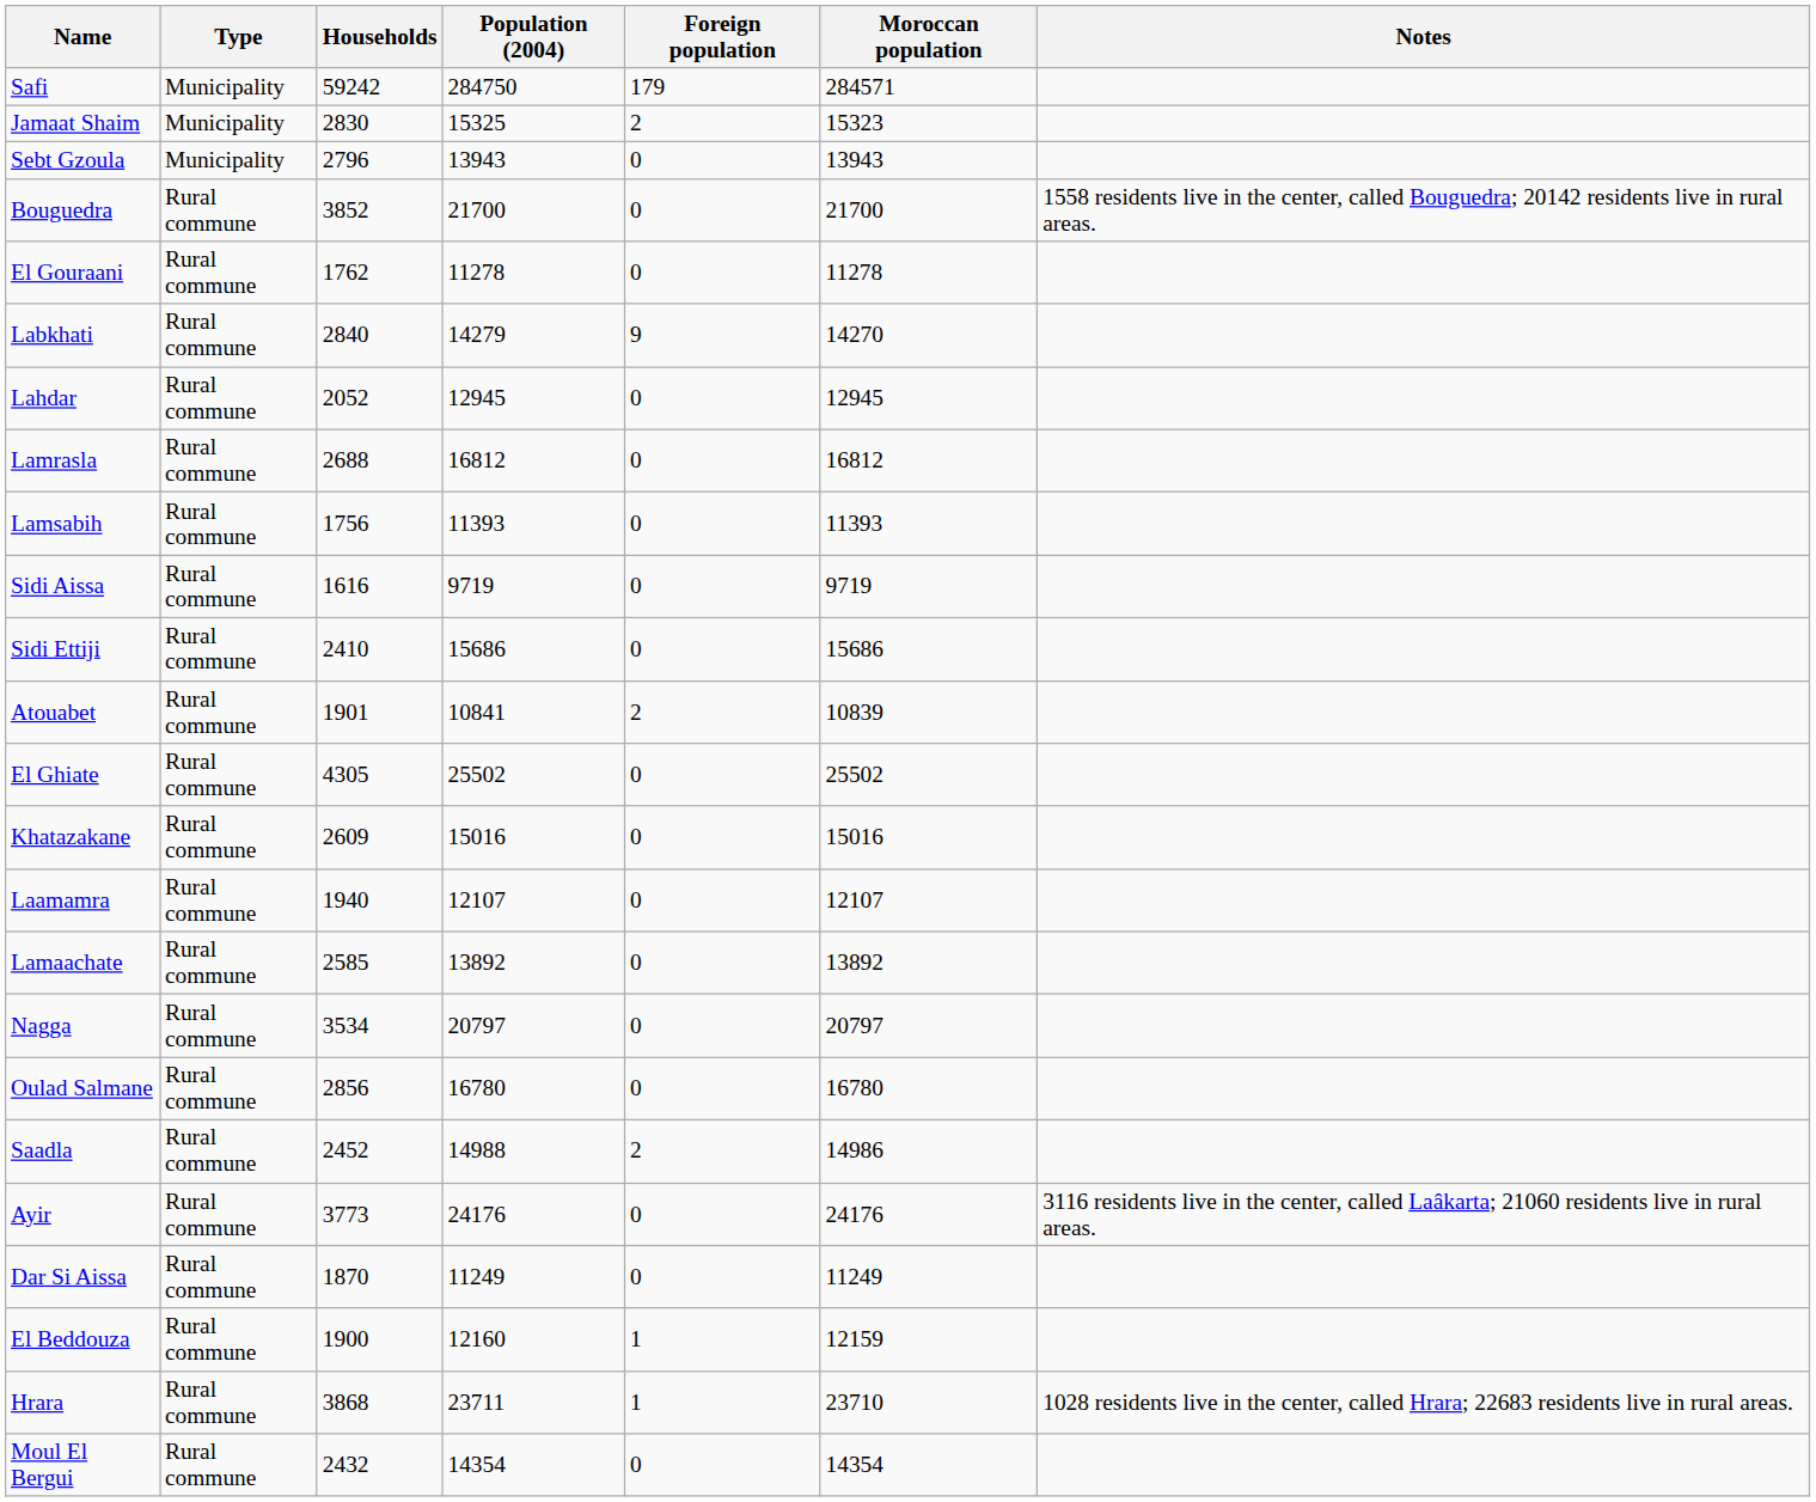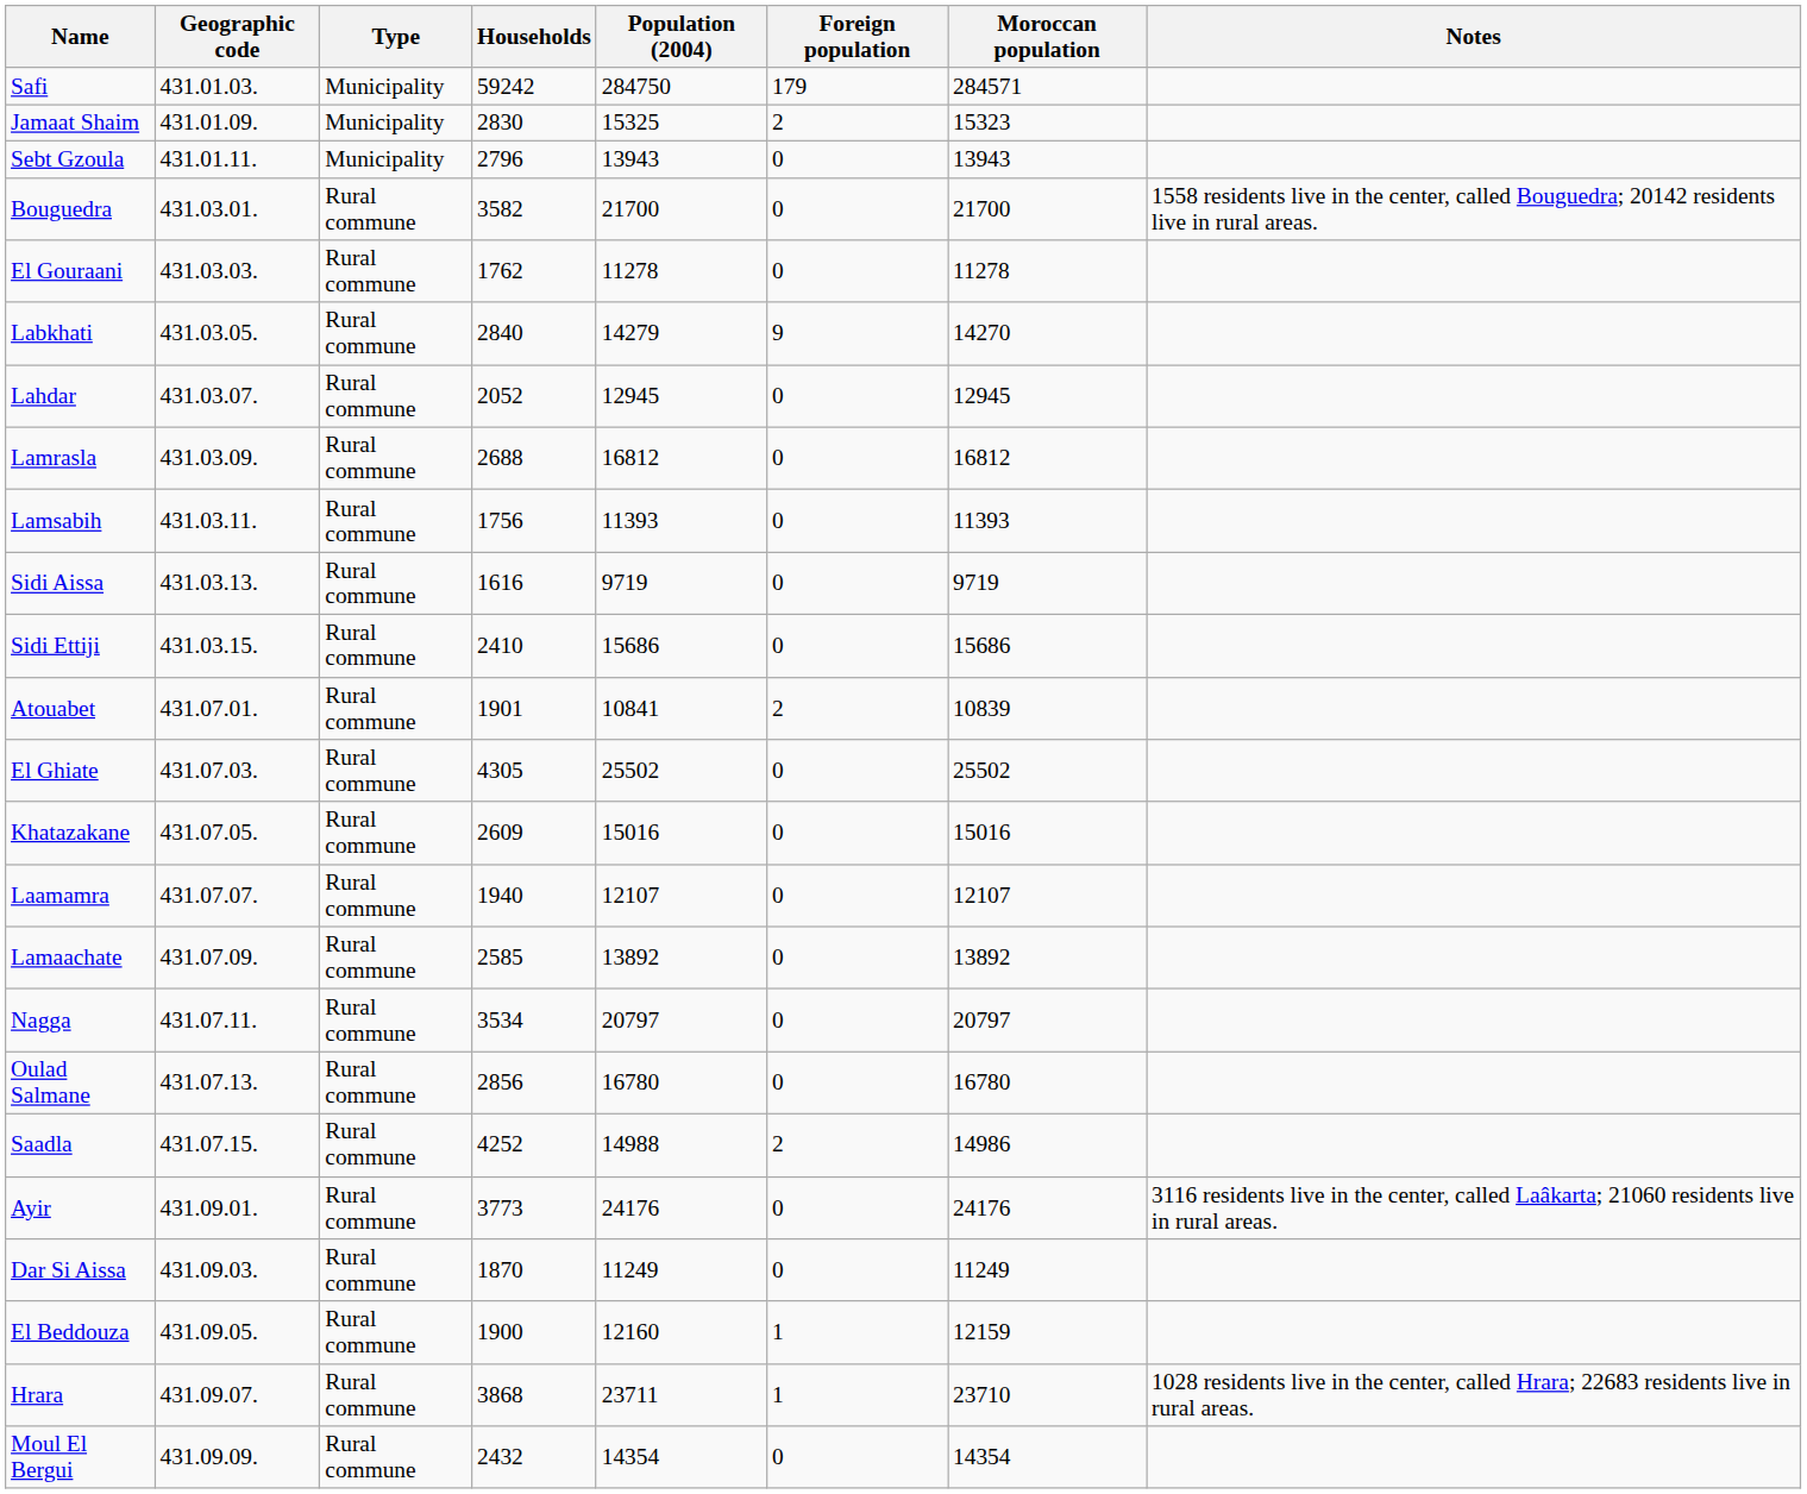 <table class="wikitable sortable">
 <tr>
 <th>Name</th>
+<th>Geographic code</th>
 <th>Type</th>
 <th>Households</th>
 <th>Population (2004)</th>
 <th>Foreign population</th>
 <th>Moroccan population</th>
 <th>Notes</th>
 </tr>
 <tr>
 <td><a href='#'>Safi</a></td>
+<td>431.01.03.</td>
 <td>Municipality</td>
 <td>59242</td>
 <td>284750</td>
 <td>179</td>
 <td>284571</td>
 <td></td>
 </tr>
 <tr>
 <td><a href='#'>Jamaat Shaim</a></td>
+<td>431.01.09.</td>
 <td>Municipality</td>
 <td>2830</td>
 <td>15325</td>
 <td>2</td>
 <td>15323</td>
 <td></td>
 </tr>
 <tr>
 <td><a href='#'>Sebt Gzoula</a></td>
+<td>431.01.11.</td>
 <td>Municipality</td>
 <td>2796</td>
 <td>13943</td>
 <td>0</td>
 <td>13943</td>
 <td></td>
 </tr>
 <tr>
 <td><a href='#'>Bouguedra</a></td>
+<td>431.03.01.</td>
 <td>Rural commune</td>
-<td>3852</td>
+<td>3582</td>
 <td>21700</td>
 <td>0</td>
 <td>21700</td>
 <td>1558 residents live in the center, called <a href='#'>Bouguedra</a>; 20142 residents live in rural areas.</td>
 </tr>
 <tr>
 <td><a href='#'>El Gouraani</a></td>
+<td>431.03.03.</td>
 <td>Rural commune</td>
 <td>1762</td>
 <td>11278</td>
 <td>0</td>
 <td>11278</td>
 <td></td>
 </tr>
 <tr>
 <td><a href='#'>Labkhati</a></td>
+<td>431.03.05.</td>
 <td>Rural commune</td>
 <td>2840</td>
 <td>14279</td>
 <td>9</td>
 <td>14270</td>
 <td></td>
 </tr>
 <tr>
 <td><a href='#'>Lahdar</a></td>
+<td>431.03.07.</td>
 <td>Rural commune</td>
 <td>2052</td>
 <td>12945</td>
 <td>0</td>
 <td>12945</td>
 <td></td>
 </tr>
 <tr>
 <td><a href='#'>Lamrasla</a></td>
+<td>431.03.09.</td>
 <td>Rural commune</td>
 <td>2688</td>
 <td>16812</td>
 <td>0</td>
 <td>16812</td>
 <td></td>
 </tr>
 <tr>
 <td><a href='#'>Lamsabih</a></td>
+<td>431.03.11.</td>
 <td>Rural commune</td>
 <td>1756</td>
 <td>11393</td>
 <td>0</td>
 <td>11393</td>
 <td></td>
 </tr>
 <tr>
 <td><a href='#'>Sidi Aissa</a></td>
+<td>431.03.13.</td>
 <td>Rural commune</td>
 <td>1616</td>
 <td>9719</td>
 <td>0</td>
 <td>9719</td>
 <td></td>
 </tr>
 <tr>
 <td><a href='#'>Sidi Ettiji</a></td>
+<td>431.03.15.</td>
 <td>Rural commune</td>
 <td>2410</td>
 <td>15686</td>
 <td>0</td>
 <td>15686</td>
 <td></td>
 </tr>
 <tr>
 <td><a href='#'>Atouabet</a></td>
+<td>431.07.01.</td>
 <td>Rural commune</td>
 <td>1901</td>
 <td>10841</td>
 <td>2</td>
 <td>10839</td>
 <td></td>
 </tr>
 <tr>
 <td><a href='#'>El Ghiate</a></td>
+<td>431.07.03.</td>
 <td>Rural commune</td>
 <td>4305</td>
 <td>25502</td>
 <td>0</td>
 <td>25502</td>
 <td></td>
 </tr>
 <tr>
 <td><a href='#'>Khatazakane</a></td>
+<td>431.07.05.</td>
 <td>Rural commune</td>
 <td>2609</td>
 <td>15016</td>
 <td>0</td>
 <td>15016</td>
 <td></td>
 </tr>
 <tr>
 <td><a href='#'>Laamamra</a></td>
+<td>431.07.07.</td>
 <td>Rural commune</td>
 <td>1940</td>
 <td>12107</td>
 <td>0</td>
 <td>12107</td>
 <td></td>
 </tr>
 <tr>
 <td><a href='#'>Lamaachate</a></td>
+<td>431.07.09.</td>
 <td>Rural commune</td>
 <td>2585</td>
 <td>13892</td>
 <td>0</td>
 <td>13892</td>
 <td></td>
 </tr>
 <tr>
 <td><a href='#'>Nagga</a></td>
+<td>431.07.11.</td>
 <td>Rural commune</td>
 <td>3534</td>
 <td>20797</td>
 <td>0</td>
 <td>20797</td>
 <td></td>
 </tr>
 <tr>
 <td><a href='#'>Oulad Salmane</a></td>
+<td>431.07.13.</td>
 <td>Rural commune</td>
 <td>2856</td>
 <td>16780</td>
 <td>0</td>
 <td>16780</td>
 <td></td>
 </tr>
 <tr>
 <td><a href='#'>Saadla</a></td>
+<td>431.07.15.</td>
 <td>Rural commune</td>
-<td>2452</td>
+<td>4252</td>
 <td>14988</td>
 <td>2</td>
 <td>14986</td>
 <td></td>
 </tr>
 <tr>
 <td><a href='#'>Ayir</a></td>
+<td>431.09.01.</td>
 <td>Rural commune</td>
 <td>3773</td>
 <td>24176</td>
 <td>0</td>
 <td>24176</td>
 <td>3116 residents live in the center, called <a href='#'>Laâkarta</a>; 21060 residents live in rural areas.</td>
 </tr>
 <tr>
 <td><a href='#'>Dar Si Aissa</a></td>
+<td>431.09.03.</td>
 <td>Rural commune</td>
 <td>1870</td>
 <td>11249</td>
 <td>0</td>
 <td>11249</td>
 <td></td>
 </tr>
 <tr>
 <td><a href='#'>El Beddouza</a></td>
+<td>431.09.05.</td>
 <td>Rural commune</td>
 <td>1900</td>
 <td>12160</td>
 <td>1</td>
 <td>12159</td>
 <td></td>
 </tr>
 <tr>
 <td><a href='#'>Hrara</a></td>
+<td>431.09.07.</td>
 <td>Rural commune</td>
 <td>3868</td>
 <td>23711</td>
 <td>1</td>
 <td>23710</td>
 <td>1028 residents live in the center, called <a href='#'>Hrara</a>; 22683 residents live in rural areas.</td>
 </tr>
 <tr>
 <td><a href='#'>Moul El Bergui</a></td>
+<td>431.09.09.</td>
 <td>Rural commune</td>
 <td>2432</td>
 <td>14354</td>
 <td>0</td>
 <td>14354</td>
 <td></td>
 </tr>
 </table>
